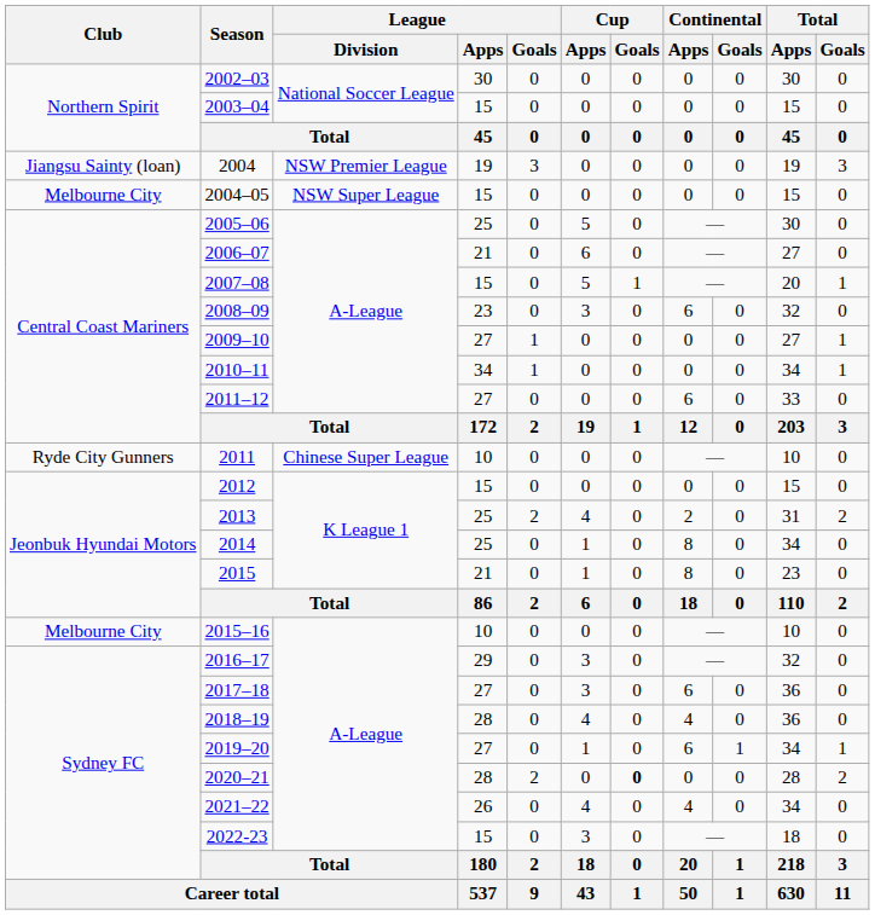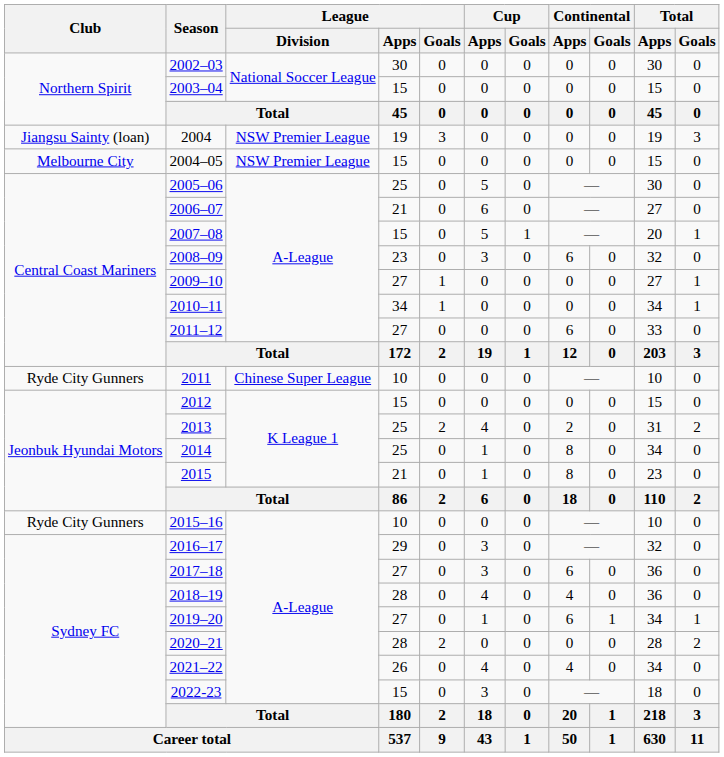 <table class="wikitable" border="1" style="font-size:100%; text-align: center;">
 <tr>
 <th rowspan="2">Club</th>
 <th rowspan="2">Season</th>
 <th colspan="3">League</th>
 <th colspan="2">Cup</th>
 <th colspan="2">Continental</th>
 <th colspan="2">Total</th>
 </tr>
 <tr>
 <th>Division</th>
 <th>Apps</th>
 <th>Goals</th>
 <th>Apps</th>
 <th>Goals</th>
 <th>Apps</th>
 <th>Goals</th>
 <th>Apps</th>
 <th>Goals</th>
 </tr>
 <tr>
 <td rowspan="3"><a href='#'>Northern Spirit</a></td>
 <td><a href='#'>2002–03</a></td>
 <td rowspan=2><a href='#'>National Soccer League</a></td>
 <td>30</td>
 <td>0</td>
 <td>0</td>
 <td>0</td>
 <td>0</td>
 <td>0</td>
 <td>30</td>
 <td>0</td>
 </tr>
 <tr>
 <td><a href='#'>2003–04</a></td>
 <td>15</td>
 <td>0</td>
 <td>0</td>
 <td>0</td>
 <td>0</td>
 <td>0</td>
 <td>15</td>
 <td>0</td>
 </tr>
 <tr>
 <th colspan=2>Total</th>
 <th>45</th>
 <th>0</th>
 <th>0</th>
 <th>0</th>
 <th>0</th>
 <th>0</th>
 <th>45</th>
 <th>0</th>
 </tr>
 <tr>
 <td><a href='#'>Jiangsu Sainty</a> (loan)</td>
 <td>2004</td>
 <td><a href='#'>NSW Premier League</a></td>
 <td>19</td>
 <td>3</td>
 <td>0</td>
 <td>0</td>
 <td>0</td>
 <td>0</td>
 <td>19</td>
 <td>3</td>
 </tr>
 <tr>
 <td><a href='#'>Melbourne City</a></td>
 <td>2004–05</td>
-<td><a href='#'>NSW Super League</a></td>
+<td><a href='#'>NSW Premier League</a></td>
 <td>15</td>
 <td>0</td>
 <td>0</td>
 <td>0</td>
 <td>0</td>
 <td>0</td>
 <td>15</td>
 <td>0</td>
 </tr>
 <tr>
 <td rowspan=8><a href='#'>Central Coast Mariners</a></td>
 <td><a href='#'>2005–06</a></td>
 <td rowspan=7><a href='#'>A-League</a></td>
 <td>25</td>
 <td>0</td>
 <td>5</td>
 <td>0</td>
 <td colspan="2">—</td>
 <td>30</td>
 <td>0</td>
 </tr>
 <tr>
 <td><a href='#'>2006–07</a></td>
 <td>21</td>
 <td>0</td>
 <td>6</td>
 <td>0</td>
 <td colspan="2">—</td>
 <td>27</td>
 <td>0</td>
 </tr>
 <tr>
 <td><a href='#'>2007–08</a></td>
 <td>15</td>
 <td>0</td>
 <td>5</td>
 <td>1</td>
 <td colspan="2">—</td>
 <td>20</td>
 <td>1</td>
 </tr>
 <tr>
 <td><a href='#'>2008–09</a></td>
 <td>23</td>
 <td>0</td>
 <td>3</td>
 <td>0</td>
 <td>6</td>
 <td>0</td>
 <td>32</td>
 <td>0</td>
 </tr>
 <tr>
 <td><a href='#'>2009–10</a></td>
 <td>27</td>
 <td>1</td>
 <td>0</td>
 <td>0</td>
 <td>0</td>
 <td>0</td>
 <td>27</td>
 <td>1</td>
 </tr>
 <tr>
 <td><a href='#'>2010–11</a></td>
 <td>34</td>
 <td>1</td>
 <td>0</td>
 <td>0</td>
 <td>0</td>
 <td>0</td>
 <td>34</td>
 <td>1</td>
 </tr>
 <tr>
 <td><a href='#'>2011–12</a></td>
 <td>27</td>
 <td>0</td>
 <td>0</td>
 <td>0</td>
 <td>6</td>
 <td>0</td>
 <td>33</td>
 <td>0</td>
 </tr>
 <tr>
 <th colspan=2>Total</th>
 <th>172</th>
 <th>2</th>
 <th>19</th>
 <th>1</th>
 <th>12</th>
 <th>0</th>
 <th>203</th>
 <th>3</th>
 </tr>
 <tr>
 <td>Ryde City Gunners</td>
 <td><a href='#'>2011</a></td>
 <td><a href='#'>Chinese Super League</a></td>
 <td>10</td>
 <td>0</td>
 <td>0</td>
 <td>0</td>
 <td colspan="2">—</td>
 <td>10</td>
 <td>0</td>
 </tr>
 <tr>
 <td rowspan=5><a href='#'>Jeonbuk Hyundai Motors</a></td>
 <td><a href='#'>2012</a></td>
 <td rowspan=4><a href='#'>K League 1</a></td>
 <td>15</td>
 <td>0</td>
 <td>0</td>
 <td>0</td>
 <td>0</td>
 <td>0</td>
 <td>15</td>
 <td>0</td>
 </tr>
 <tr>
 <td><a href='#'>2013</a></td>
 <td>25</td>
 <td>2</td>
 <td>4</td>
 <td>0</td>
 <td>2</td>
 <td>0</td>
 <td>31</td>
 <td>2</td>
 </tr>
 <tr>
 <td><a href='#'>2014</a></td>
 <td>25</td>
 <td>0</td>
 <td>1</td>
 <td>0</td>
 <td>8</td>
 <td>0</td>
 <td>34</td>
 <td>0</td>
 </tr>
 <tr>
 <td><a href='#'>2015</a></td>
 <td>21</td>
 <td>0</td>
 <td>1</td>
 <td>0</td>
 <td>8</td>
 <td>0</td>
 <td>23</td>
 <td>0</td>
 </tr>
 <tr>
 <th colspan=2>Total</th>
 <th>86</th>
 <th>2</th>
 <th>6</th>
 <th>0</th>
 <th>18</th>
 <th>0</th>
 <th>110</th>
 <th>2</th>
 </tr>
 <tr>
-<td><a href='#'>Melbourne City</a></td>
+<td>Ryde City Gunners</td>
 <td><a href='#'>2015–16</a></td>
 <td rowspan="8"><a href='#'>A-League</a></td>
 <td>10</td>
 <td>0</td>
 <td>0</td>
 <td>0</td>
 <td colspan="2">—</td>
 <td>10</td>
 <td>0</td>
 </tr>
 <tr>
 <td rowspan="8"><a href='#'>Sydney FC</a></td>
 <td><a href='#'>2016–17</a></td>
 <td>29</td>
 <td>0</td>
 <td>3</td>
 <td>0</td>
 <td colspan="2">—</td>
 <td>32</td>
 <td>0</td>
 </tr>
 <tr>
 <td><a href='#'>2017–18</a></td>
 <td>27</td>
 <td>0</td>
 <td>3</td>
 <td>0</td>
 <td>6</td>
 <td>0</td>
 <td>36</td>
 <td>0</td>
 </tr>
 <tr>
 <td><a href='#'>2018–19</a></td>
 <td>28</td>
 <td>0</td>
 <td>4</td>
 <td>0</td>
 <td>4</td>
 <td>0</td>
 <td>36</td>
 <td>0</td>
 </tr>
 <tr>
 <td><a href='#'>2019–20</a></td>
 <td>27</td>
 <td>0</td>
 <td>1</td>
 <td>0</td>
 <td>6</td>
 <td>1</td>
 <td>34</td>
 <td>1</td>
 </tr>
 <tr>
 <td><a href='#'>2020–21</a></td>
 <td>28</td>
 <td>2</td>
 <td>0</td>
-<td><strong>0</strong></td>
+<td>0</td>
 <td>0</td>
 <td>0</td>
 <td>28</td>
 <td>2</td>
 </tr>
 <tr>
 <td><a href='#'>2021–22</a></td>
 <td>26</td>
 <td>0</td>
 <td>4</td>
 <td>0</td>
 <td>4</td>
 <td>0</td>
 <td>34</td>
 <td>0</td>
 </tr>
 <tr>
 <td><a href='#'>2022-23</a></td>
 <td>15</td>
 <td>0</td>
 <td>3</td>
 <td>0</td>
 <td colspan="2">—</td>
 <td>18</td>
 <td>0</td>
 </tr>
 <tr>
 <th colspan="2">Total</th>
 <th>180</th>
 <th>2</th>
 <th>18</th>
 <th>0</th>
 <th>20</th>
 <th>1</th>
 <th>218</th>
 <th>3</th>
 </tr>
 <tr>
 <th colspan="3">Career total</th>
 <th>537</th>
 <th>9</th>
 <th>43</th>
 <th>1</th>
 <th>50</th>
 <th>1</th>
 <th>630</th>
 <th>11</th>
 </tr>
 </table>
